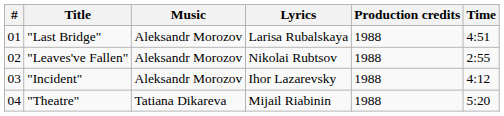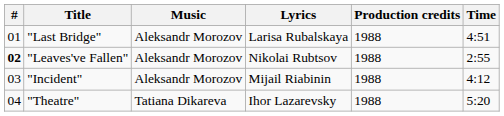 <table class="wikitable">
 <tr>
 <th>#</th>
 <th>Title</th>
 <th>Music</th>
 <th>Lyrics</th>
 <th>Production credits</th>
 <th>Time</th>
 </tr>
 <tr>
 <td>01</td>
 <td>"Last Bridge"<br></td>
 <td>Aleksandr Morozov</td>
 <td>Larisa Rubalskaya</td>
 <td>1988</td>
 <td>4:51</td>
 </tr>
 <tr>
-<td>02</td>
+<td><strong>02</strong></td>
 <td>"Leaves've Fallen"<br></td>
 <td>Aleksandr Morozov</td>
 <td>Nikolai Rubtsov</td>
 <td>1988</td>
 <td>2:55</td>
 </tr>
 <tr>
 <td>03</td>
 <td>"Incident"<br></td>
 <td>Aleksandr Morozov</td>
-<td>Ihor Lazarevsky</td>
+<td>Mijail Riabinin</td>
 <td>1988</td>
 <td>4:12</td>
 </tr>
 <tr>
 <td>04</td>
 <td>"Theatre"<br></td>
 <td>Tatiana Dikareva</td>
-<td>Mijail Riabinin</td>
+<td>Ihor Lazarevsky</td>
 <td>1988</td>
 <td>5:20</td>
 </tr>
 </table>
